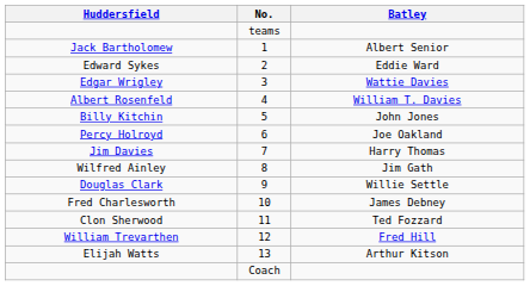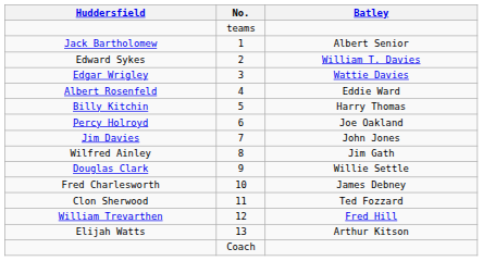 <table class="wikitable" style="text-align:center;">
 <tr>
 <th width=280 abbr=winner><a href='#'>Huddersfield</a></th>
 <th width=60 abbr="Number">No.</th>
 <th width=280 abbr=runner-up><a href='#'>Batley</a></th>
 </tr>
 <tr>
 <td></td>
 <td>teams</td>
 <td></td>
 </tr>
 <tr>
 <td><a href='#'>Jack Bartholomew</a></td>
 <td>1</td>
 <td>Albert Senior</td>
 </tr>
 <tr>
 <td>Edward Sykes</td>
 <td>2</td>
-<td>Eddie Ward</td>
+<td><a href='#'>William T. Davies</a></td>
 </tr>
 <tr>
 <td><a href='#'>Edgar Wrigley</a></td>
 <td>3</td>
 <td><a href='#'>Wattie Davies</a></td>
 </tr>
 <tr>
 <td><a href='#'>Albert Rosenfeld</a></td>
 <td>4</td>
-<td><a href='#'>William T. Davies</a></td>
+<td>Eddie Ward</td>
 </tr>
 <tr>
 <td><a href='#'>Billy Kitchin</a></td>
 <td>5</td>
-<td>John Jones</td>
+<td>Harry Thomas</td>
 </tr>
 <tr>
 <td><a href='#'>Percy Holroyd</a></td>
 <td>6</td>
 <td>Joe Oakland</td>
 </tr>
 <tr>
 <td><a href='#'>Jim Davies</a></td>
 <td>7</td>
-<td>Harry Thomas</td>
+<td>John Jones</td>
 </tr>
 <tr>
 <td>Wilfred Ainley</td>
 <td>8</td>
 <td>Jim Gath</td>
 </tr>
 <tr>
 <td><a href='#'>Douglas Clark</a></td>
 <td>9</td>
 <td>Willie Settle</td>
 </tr>
 <tr>
 <td>Fred Charlesworth</td>
 <td>10</td>
 <td>James Debney</td>
 </tr>
 <tr>
 <td>Clon Sherwood</td>
 <td>11</td>
 <td>Ted Fozzard</td>
 </tr>
 <tr>
 <td><a href='#'>William Trevarthen</a></td>
 <td>12</td>
 <td><a href='#'>Fred Hill</a></td>
 </tr>
 <tr>
 <td>Elijah Watts</td>
 <td>13</td>
 <td Arthur Kitson (rugby league)>Arthur Kitson </td>
 </tr>
 <tr>
 <td></td>
 <td>Coach</td>
 <td></td>
 </tr>
 </table>
